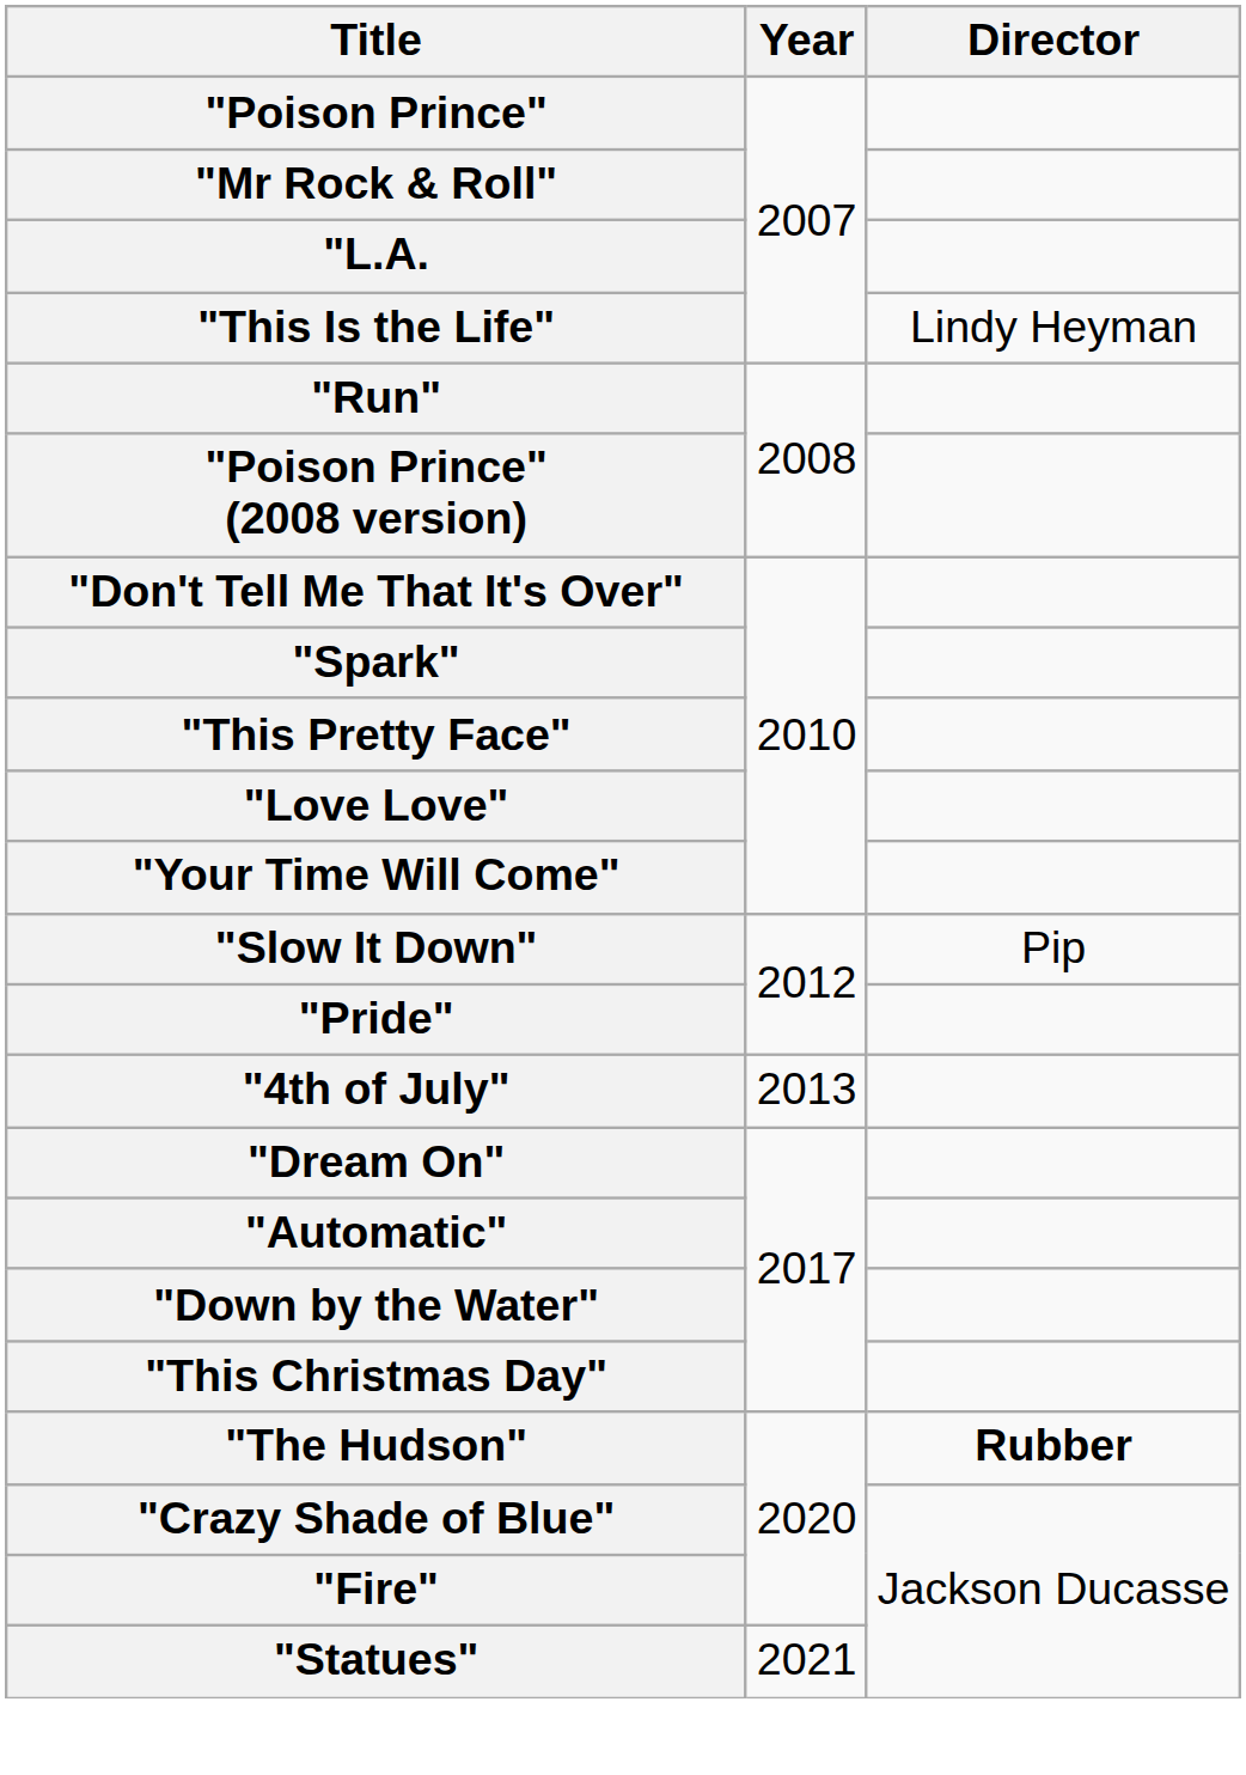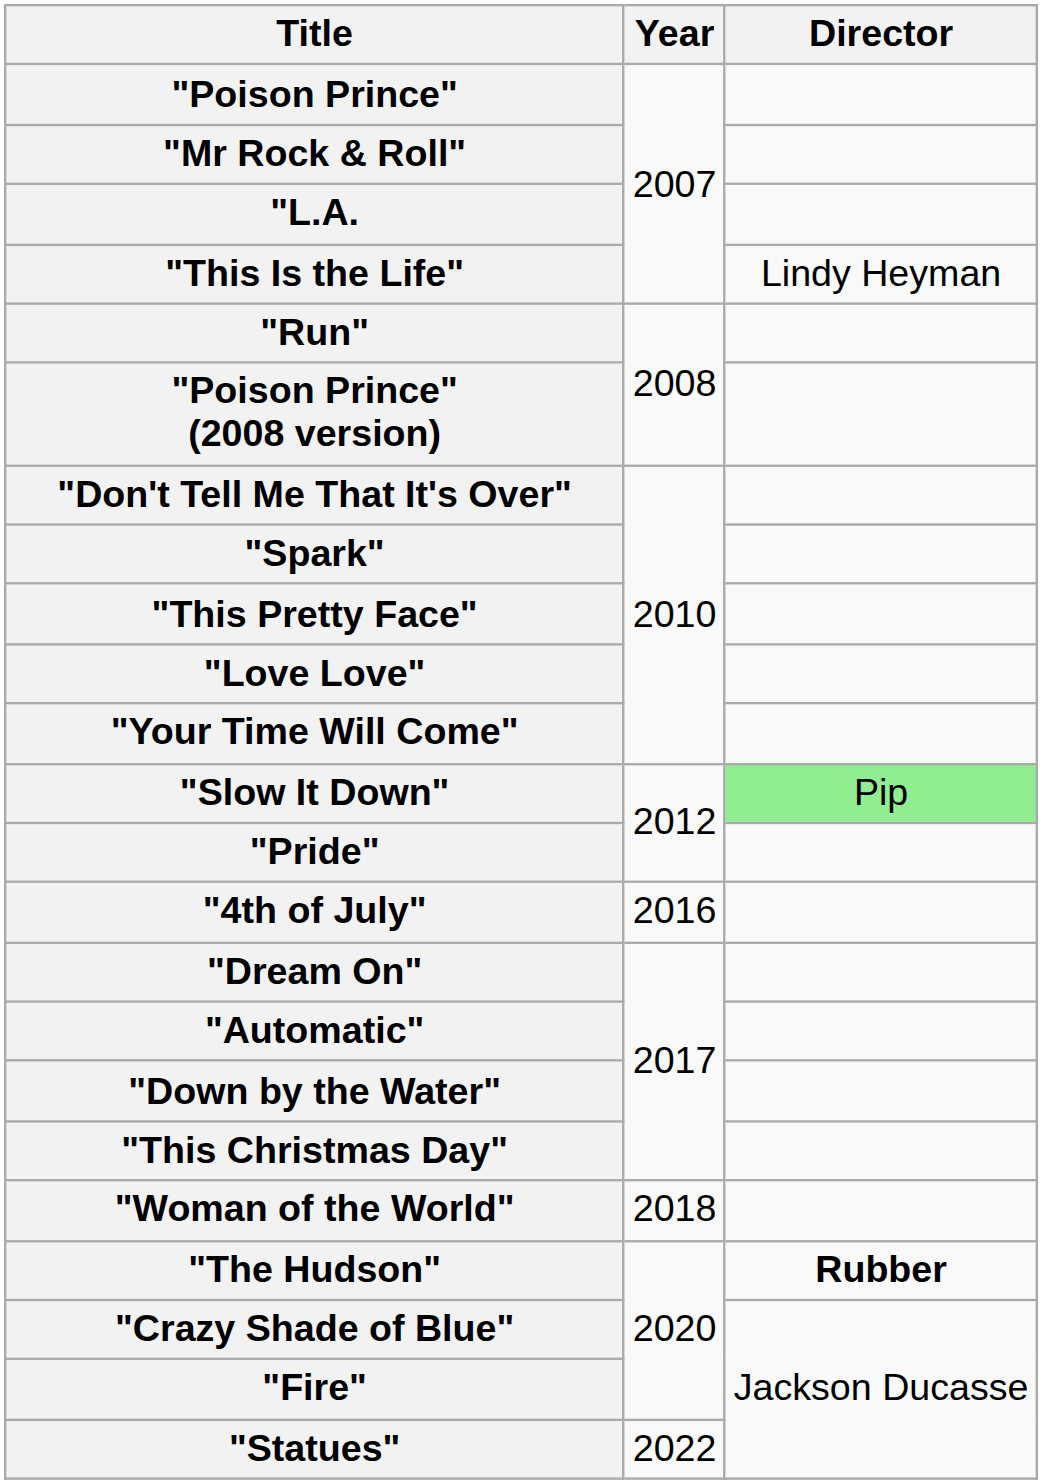 <table class="wikitable plainrowheaders" style="text-align:center;">
 <tr>
 <th scope="col" style="width:16em;">Title</th>
 <th scope="col" style="width:1em;">Year</th>
 <th scope="col">Director</th>
 </tr>
 <tr>
 <th scope="row">"Poison Prince"</th>
 <td rowspan="4">2007</td>
 <td></td>
 </tr>
 <tr>
 <th scope="row">"Mr Rock & Roll"</th>
 <td></td>
 </tr>
 <tr>
 <th scope="row">"L.A.</th>
 <td></td>
 </tr>
 <tr>
 <th scope="row">"This Is the Life"</th>
 <td>Lindy Heyman</td>
 </tr>
 <tr>
 <th scope="row">"Run"</th>
 <td rowspan="2">2008</td>
 <td></td>
 </tr>
 <tr>
 <th scope="row">"Poison Prince"<br><span>(2008 version)</span></th>
 <td></td>
 </tr>
 <tr>
 <th scope="row">"Don't Tell Me That It's Over"</th>
 <td rowspan="5">2010</td>
 <td></td>
 </tr>
 <tr>
 <th scope="row">"Spark"</th>
 <td></td>
 </tr>
 <tr>
 <th scope="row">"This Pretty Face"</th>
 <td></td>
 </tr>
 <tr>
 <th scope="row">"Love Love"</th>
 <td></td>
 </tr>
 <tr>
 <th scope="row">"Your Time Will Come"</th>
 <td></td>
 </tr>
 <tr>
 <th scope="row">"Slow It Down"</th>
 <td rowspan="2">2012</td>
-<td>Pip</td>
+<td style="background: lightgreen;">Pip</td>
 </tr>
 <tr>
 <th scope="row">"Pride"</th>
 <td></td>
 </tr>
 <tr>
 <th scope="row">"4th of July"</th>
-<td>2013</td>
+<td>2016</td>
 <td></td>
 </tr>
 <tr>
 <th scope="row">"Dream On"</th>
 <td rowspan="4">2017</td>
 <td></td>
 </tr>
 <tr>
 <th scope="row">"Automatic"</th>
 <td></td>
 </tr>
 <tr>
 <th scope="row">"Down by the Water"</th>
 <td></td>
 </tr>
 <tr>
 <th scope="row">"This Christmas Day"</th>
 <td></td>
 </tr>
 <tr>
+<th scope="row">"Woman of the World"</th>
+<td>2018</td>
+<td></td>
+</tr>
+<tr>
 <th scope="row">"The Hudson"</th>
 <td rowspan="3">2020</td>
 <td><strong>Rubber</strong></td>
 </tr>
 <tr>
 <th scope="row">"Crazy Shade of Blue"</th>
 <td rowspan="3">Jackson Ducasse</td>
 </tr>
 <tr>
 <th scope="row">"Fire"</th>
 </tr>
 <tr>
 <th scope="row">"Statues"</th>
-<td>2021</td>
+<td>2022</td>
 </tr>
 </table>
